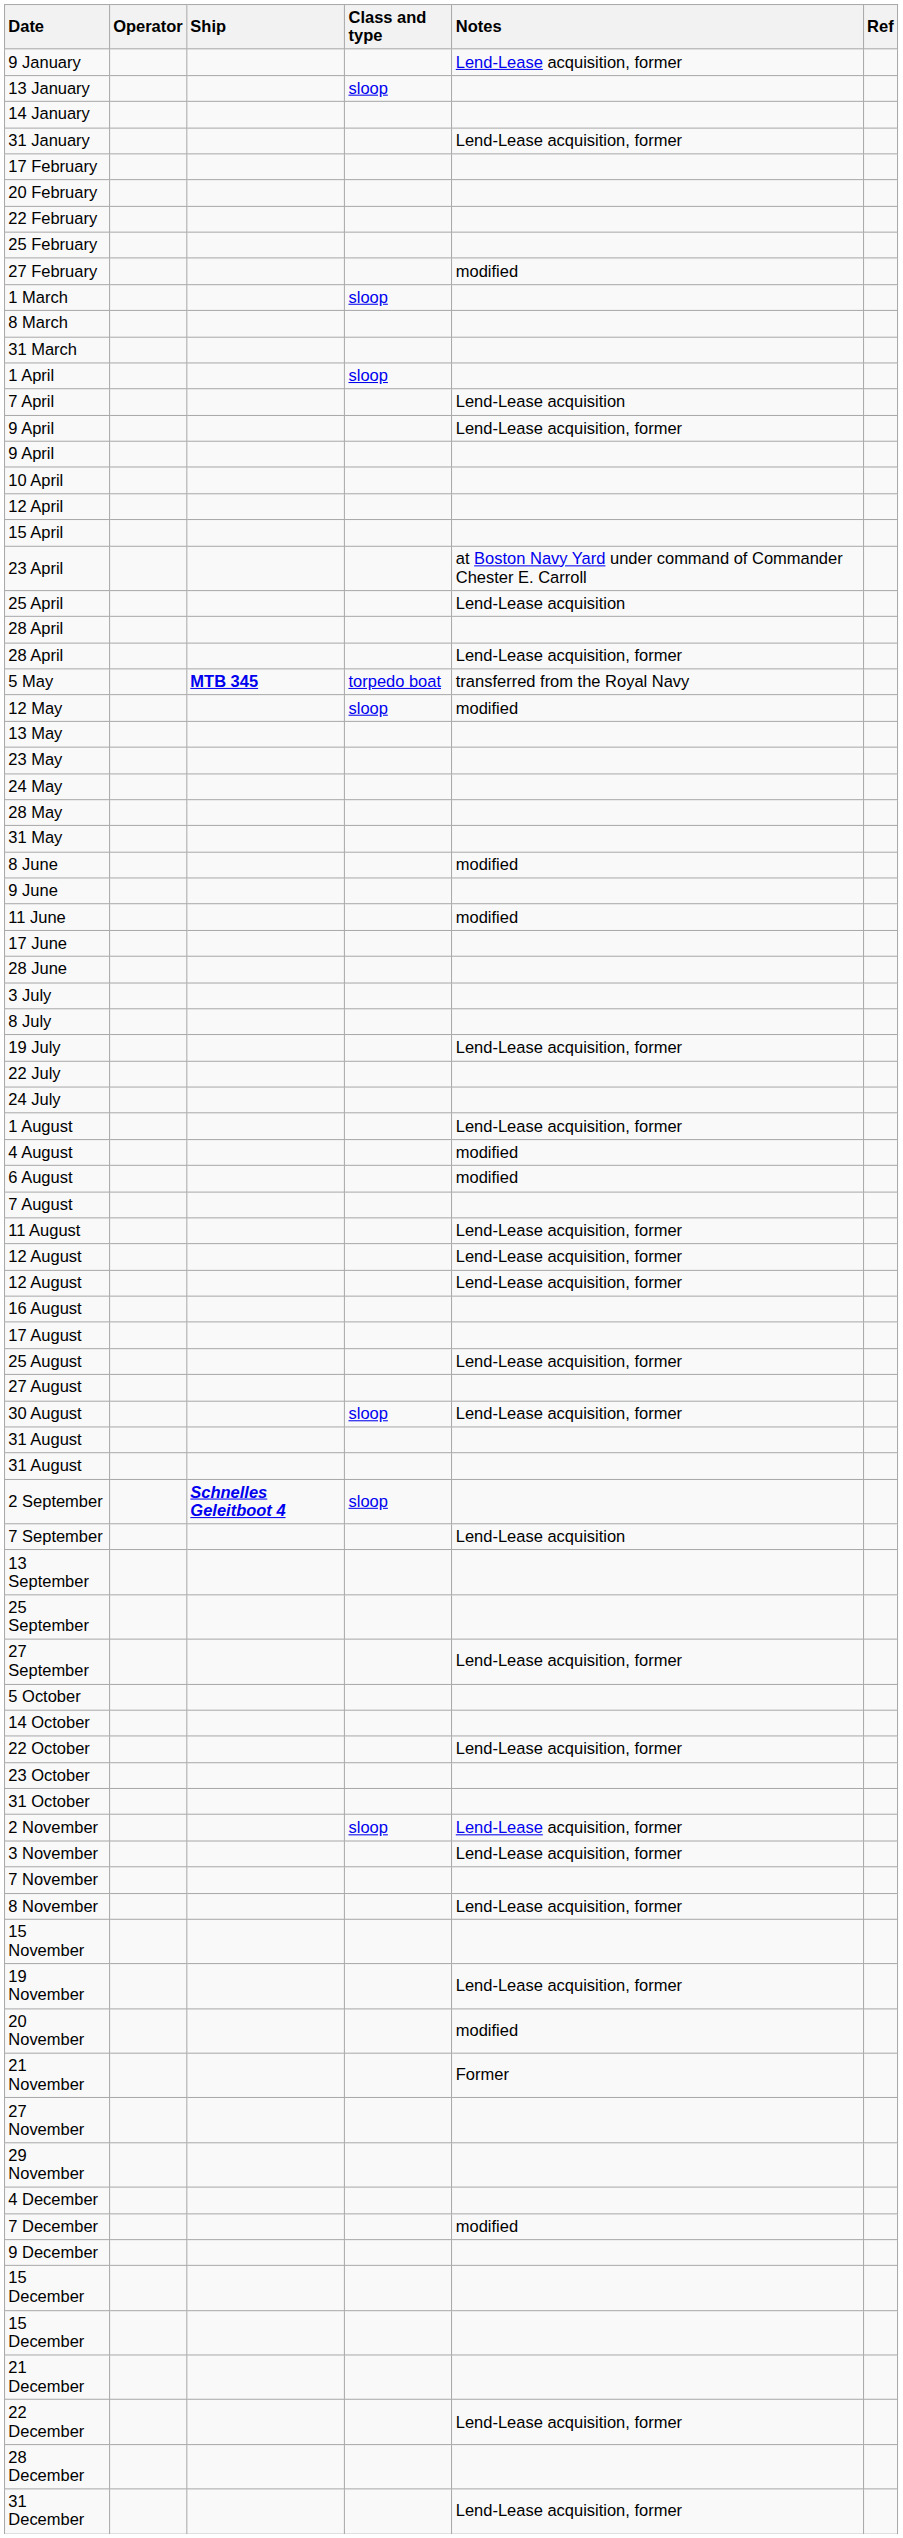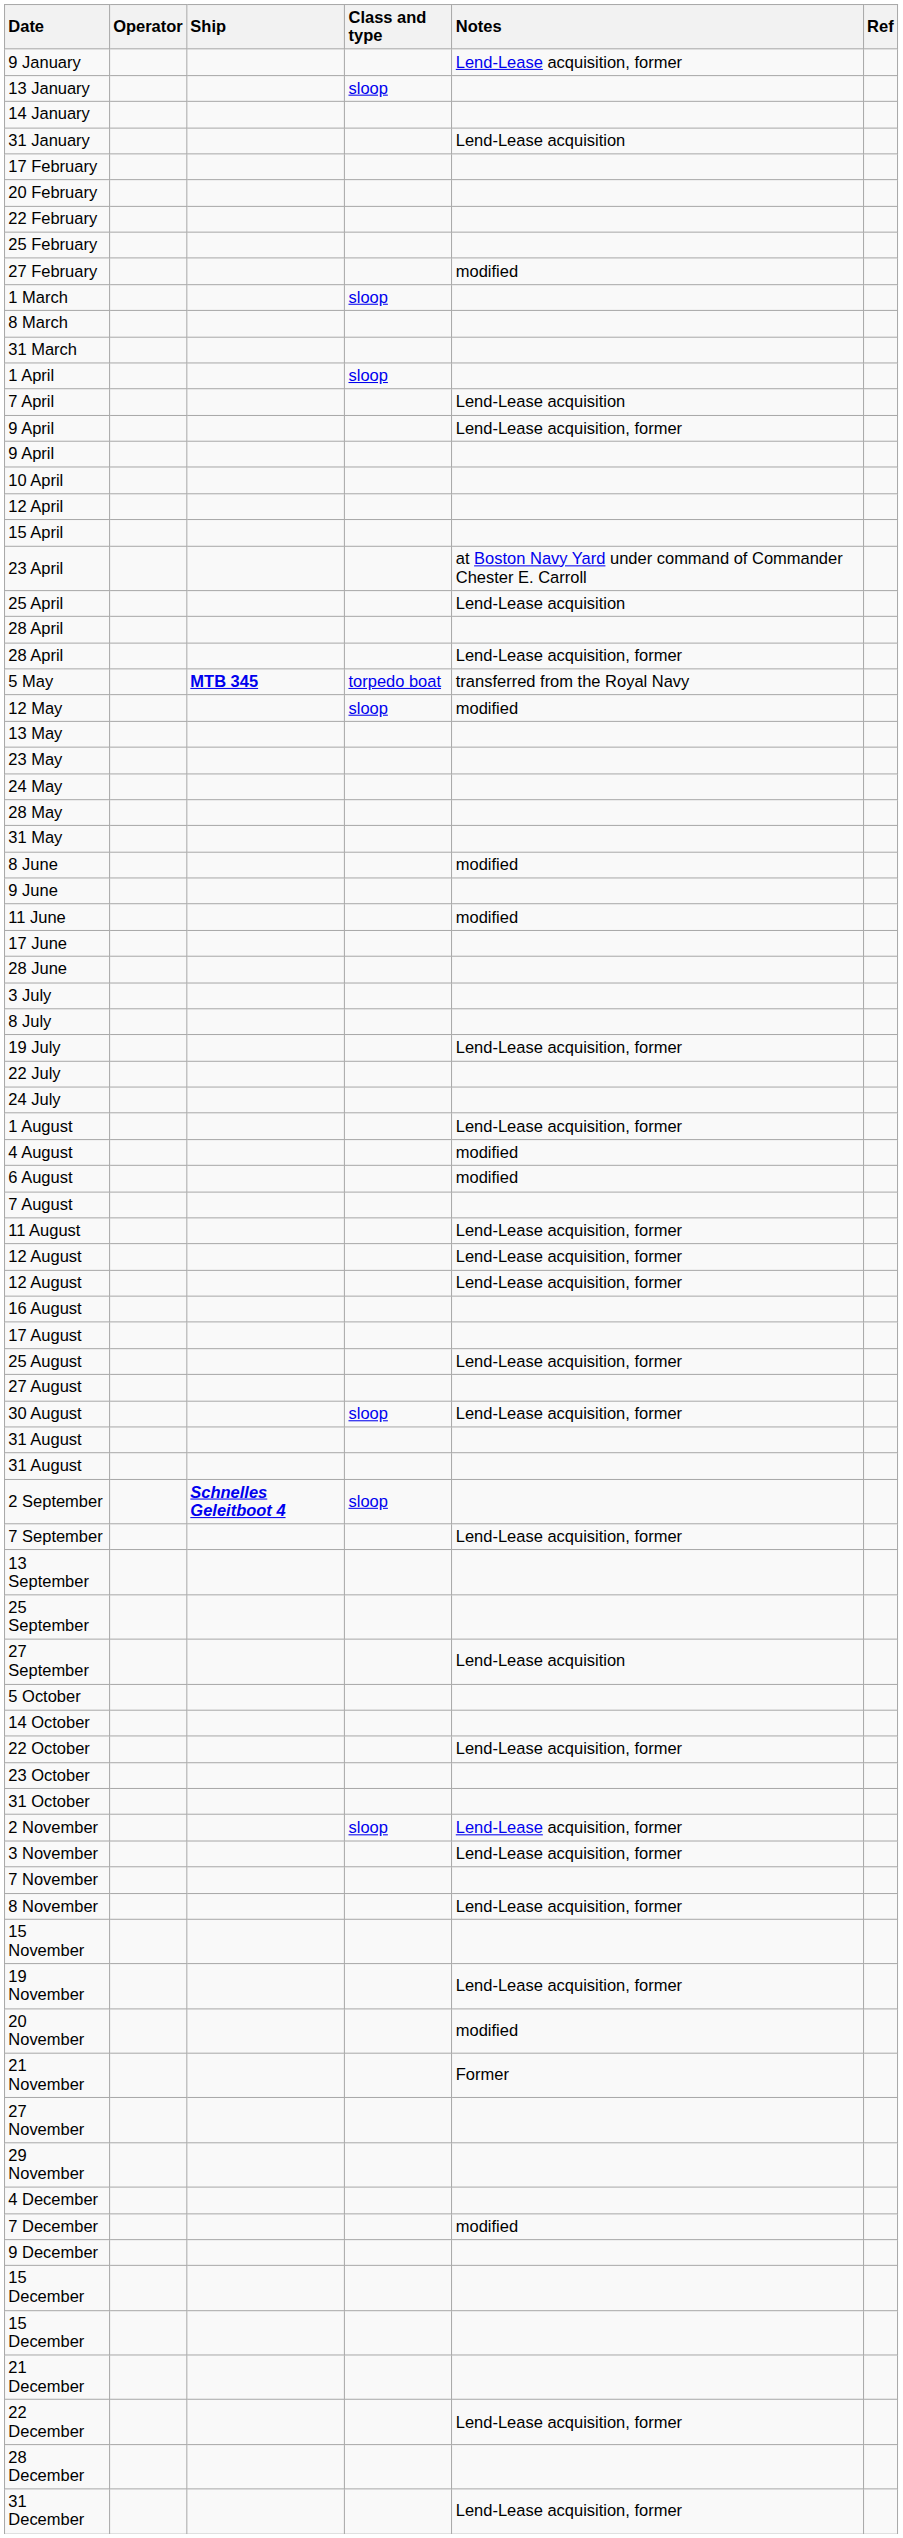 <table class="wikitable nowraplinks sortable">
 <tr>
 <th style="text-align: left;">Date</th>
 <th style="text-align: left;">Operator</th>
 <th style="text-align: left;">Ship</th>
 <th style="text-align: left;">Class and type</th>
 <th style="text-align: left;">Notes</th>
 <th style="text-align: left;">Ref</th>
 </tr>
 <tr>
 <td>9 January</td>
 <td></td>
 <td><strong></strong></td>
 <td></td>
 <td><a href='#'>Lend-Lease</a> acquisition, former </td>
 <td></td>
 </tr>
 <tr>
 <td>13 January</td>
 <td></td>
 <td><strong></strong></td>
 <td> <a href='#'>sloop</a></td>
 <td></td>
 <td></td>
 </tr>
 <tr>
 <td>14 January</td>
 <td></td>
 <td><strong></strong></td>
 <td></td>
 <td></td>
 <td></td>
 </tr>
 <tr>
 <td>31 January</td>
 <td></td>
 <td><strong></strong></td>
 <td></td>
-<td>Lend-Lease acquisition, former </td>
+<td>Lend-Lease acquisition</td>
 <td></td>
 </tr>
 <tr>
 <td>17 February</td>
 <td></td>
 <td><strong></strong></td>
 <td></td>
 <td></td>
 <td></td>
 </tr>
 <tr>
 <td>20 February</td>
 <td></td>
 <td><strong></strong></td>
 <td></td>
 <td></td>
 <td></td>
 </tr>
 <tr>
 <td>22 February</td>
 <td></td>
 <td><strong></strong></td>
 <td></td>
 <td></td>
 <td></td>
 </tr>
 <tr>
 <td>25 February</td>
 <td></td>
 <td><strong></strong></td>
 <td></td>
 <td></td>
 <td></td>
 </tr>
 <tr>
 <td>27 February</td>
 <td></td>
 <td><strong></strong></td>
 <td></td>
 <td>modified</td>
 <td></td>
 </tr>
 <tr>
 <td>1 March</td>
 <td></td>
 <td><strong></strong></td>
 <td> <a href='#'>sloop</a></td>
 <td></td>
 <td></td>
 </tr>
 <tr>
 <td>8 March</td>
 <td></td>
 <td><strong></strong></td>
 <td></td>
 <td></td>
 <td></td>
 </tr>
 <tr>
 <td>31 March</td>
 <td></td>
 <td><strong></strong></td>
 <td></td>
 <td></td>
 <td></td>
 </tr>
 <tr>
 <td>1 April</td>
 <td></td>
 <td><strong></strong></td>
 <td> <a href='#'>sloop</a></td>
 <td></td>
 <td></td>
 </tr>
 <tr>
 <td>7 April</td>
 <td></td>
 <td><strong></strong></td>
 <td></td>
 <td>Lend-Lease acquisition</td>
 <td></td>
 </tr>
 <tr>
 <td>9 April</td>
 <td></td>
 <td><strong></strong></td>
 <td></td>
 <td>Lend-Lease acquisition, former </td>
 <td></td>
 </tr>
 <tr>
 <td>9 April</td>
 <td></td>
 <td><strong></strong></td>
 <td></td>
 <td></td>
 <td></td>
 </tr>
 <tr>
 <td>10 April</td>
 <td></td>
 <td><strong></strong></td>
 <td></td>
 <td></td>
 <td></td>
 </tr>
 <tr>
 <td>12 April</td>
 <td></td>
 <td><strong></strong></td>
 <td></td>
 <td></td>
 <td></td>
 </tr>
 <tr>
 <td>15 April</td>
 <td></td>
 <td><strong></strong></td>
 <td></td>
 <td></td>
 <td></td>
 </tr>
 <tr>
 <td>23 April</td>
 <td></td>
 <td><strong></strong></td>
 <td></td>
 <td>at <a href='#'>Boston Navy Yard</a> under command of Commander Chester E. Carroll</td>
 <td></td>
 </tr>
 <tr>
 <td>25 April</td>
 <td></td>
 <td><strong></strong></td>
 <td></td>
 <td>Lend-Lease acquisition</td>
 <td></td>
 </tr>
 <tr>
 <td>28 April</td>
 <td></td>
 <td><strong></strong></td>
 <td></td>
 <td></td>
 <td></td>
 </tr>
 <tr>
 <td>28 April</td>
 <td></td>
 <td><strong></strong></td>
 <td></td>
 <td>Lend-Lease acquisition, former </td>
 <td></td>
 </tr>
 <tr>
 <td>5 May</td>
 <td></td>
 <td><strong><a href='#'>MTB 345</a></strong></td>
 <td><a href='#'>torpedo boat</a></td>
 <td>transferred from the Royal Navy</td>
 <td></td>
 </tr>
 <tr>
 <td>12 May</td>
 <td></td>
 <td><strong></strong></td>
 <td> <a href='#'>sloop</a></td>
 <td>modified</td>
 <td></td>
 </tr>
 <tr>
 <td>13 May</td>
 <td></td>
 <td><strong></strong></td>
 <td></td>
 <td></td>
 <td></td>
 </tr>
 <tr>
 <td>23 May</td>
 <td></td>
 <td><strong></strong></td>
 <td></td>
 <td></td>
 <td></td>
 </tr>
 <tr>
 <td>24 May</td>
 <td></td>
 <td><strong></strong></td>
 <td></td>
 <td></td>
 <td></td>
 </tr>
 <tr>
 <td>28 May</td>
 <td></td>
 <td><strong></strong></td>
 <td></td>
 <td></td>
 <td></td>
 </tr>
 <tr>
 <td>31 May</td>
 <td></td>
 <td><strong></strong></td>
 <td></td>
 <td></td>
 <td></td>
 </tr>
 <tr>
 <td>8 June</td>
 <td></td>
 <td><strong></strong></td>
 <td></td>
 <td>modified</td>
 <td></td>
 </tr>
 <tr>
 <td>9 June</td>
 <td></td>
 <td><strong></strong></td>
 <td></td>
 <td></td>
 <td></td>
 </tr>
 <tr>
 <td>11 June</td>
 <td></td>
 <td><strong></strong></td>
 <td></td>
 <td>modified</td>
 <td></td>
 </tr>
 <tr>
 <td>17 June</td>
 <td></td>
 <td><strong></strong></td>
 <td></td>
 <td></td>
 <td></td>
 </tr>
 <tr>
 <td>28 June</td>
 <td></td>
 <td><strong></strong></td>
 <td></td>
 <td></td>
 <td></td>
 </tr>
 <tr>
 <td>3 July</td>
 <td></td>
 <td><strong></strong></td>
 <td></td>
 <td></td>
 <td></td>
 </tr>
 <tr>
 <td>8 July</td>
 <td></td>
 <td><strong></strong></td>
 <td></td>
 <td></td>
 <td></td>
 </tr>
 <tr>
 <td>19 July</td>
 <td></td>
 <td><strong></strong></td>
 <td></td>
 <td>Lend-Lease acquisition, former </td>
 <td></td>
 </tr>
 <tr>
 <td>22 July</td>
 <td></td>
 <td><strong></strong></td>
 <td></td>
 <td></td>
 <td></td>
 </tr>
 <tr>
 <td>24 July</td>
 <td></td>
 <td><strong></strong></td>
 <td></td>
 <td></td>
 <td></td>
 </tr>
 <tr>
 <td>1 August</td>
 <td></td>
 <td><strong></strong></td>
 <td></td>
 <td>Lend-Lease acquisition, former </td>
 <td></td>
 </tr>
 <tr>
 <td>4 August</td>
 <td></td>
 <td><strong></strong></td>
 <td></td>
 <td>modified</td>
 <td></td>
 </tr>
 <tr>
 <td>6 August</td>
 <td></td>
 <td><strong></strong></td>
 <td></td>
 <td>modified</td>
 <td></td>
 </tr>
 <tr>
 <td>7 August</td>
 <td></td>
 <td><strong></strong></td>
 <td></td>
 <td></td>
 <td></td>
 </tr>
 <tr>
 <td>11 August</td>
 <td></td>
 <td><strong></strong></td>
 <td></td>
 <td>Lend-Lease acquisition, former </td>
 <td></td>
 </tr>
 <tr>
 <td>12 August</td>
 <td></td>
 <td><strong></strong></td>
 <td></td>
 <td>Lend-Lease acquisition, former </td>
 <td></td>
 </tr>
 <tr>
 <td>12 August</td>
 <td></td>
 <td><strong></strong></td>
 <td></td>
 <td>Lend-Lease acquisition, former </td>
 <td></td>
 </tr>
 <tr>
 <td>16 August</td>
 <td></td>
 <td><strong></strong></td>
 <td></td>
 <td></td>
 <td></td>
 </tr>
 <tr>
 <td>17 August</td>
 <td></td>
 <td><strong></strong></td>
 <td></td>
 <td></td>
 <td></td>
 </tr>
 <tr>
 <td>25 August</td>
 <td></td>
 <td><strong></strong></td>
 <td></td>
 <td>Lend-Lease acquisition, former </td>
 <td></td>
 </tr>
 <tr>
 <td>27 August</td>
 <td></td>
 <td><strong></strong></td>
 <td></td>
 <td></td>
 <td></td>
 </tr>
 <tr>
 <td>30 August</td>
 <td></td>
 <td><strong></strong></td>
 <td> <a href='#'>sloop</a></td>
 <td>Lend-Lease acquisition, former </td>
 <td></td>
 </tr>
 <tr>
 <td>31 August</td>
 <td></td>
 <td><strong></strong></td>
 <td></td>
 <td></td>
 <td></td>
 </tr>
 <tr>
 <td>31 August</td>
 <td></td>
 <td><strong></strong></td>
 <td></td>
 <td></td>
 <td></td>
 </tr>
 <tr>
 <td>2 September</td>
 <td></td>
 <td><strong><em><a href='#'>Schnelles Geleitboot 4</a></em></strong></td>
 <td> <a href='#'>sloop</a></td>
 <td></td>
 <td></td>
 </tr>
 <tr>
 <td>7 September</td>
 <td></td>
 <td><strong></strong></td>
 <td></td>
-<td>Lend-Lease acquisition</td>
+<td>Lend-Lease acquisition, former </td>
 <td></td>
 </tr>
 <tr>
 <td>13 September</td>
 <td></td>
 <td><strong></strong></td>
 <td></td>
 <td></td>
 <td></td>
 </tr>
 <tr>
 <td>25 September</td>
 <td></td>
 <td><strong></strong></td>
 <td></td>
 <td></td>
 <td></td>
 </tr>
 <tr>
 <td>27 September</td>
 <td></td>
 <td><strong></strong></td>
 <td></td>
-<td>Lend-Lease acquisition, former </td>
+<td>Lend-Lease acquisition</td>
 <td></td>
 </tr>
 <tr>
 <td>5 October</td>
 <td></td>
 <td><strong></strong></td>
 <td></td>
 <td></td>
 <td></td>
 </tr>
 <tr>
 <td>14 October</td>
 <td></td>
 <td><strong></strong></td>
 <td></td>
 <td></td>
 <td></td>
 </tr>
 <tr>
 <td>22 October</td>
 <td></td>
 <td><strong></strong></td>
 <td></td>
 <td>Lend-Lease acquisition, former </td>
 <td></td>
 </tr>
 <tr>
 <td>23 October</td>
 <td></td>
 <td><strong></strong></td>
 <td></td>
 <td></td>
 <td></td>
 </tr>
 <tr>
 <td>31 October</td>
 <td></td>
 <td><strong></strong></td>
 <td></td>
 <td></td>
 <td></td>
 </tr>
 <tr>
 <td>2 November</td>
 <td></td>
 <td><strong></strong></td>
 <td> <a href='#'>sloop</a></td>
 <td><a href='#'>Lend-Lease</a> acquisition, former </td>
 <td></td>
 </tr>
 <tr>
 <td>3 November</td>
 <td></td>
 <td><strong></strong></td>
 <td></td>
 <td>Lend-Lease acquisition, former </td>
 <td></td>
 </tr>
 <tr>
 <td>7 November</td>
 <td></td>
 <td><strong></strong></td>
 <td></td>
 <td></td>
 <td></td>
 </tr>
 <tr>
 <td>8 November</td>
 <td></td>
 <td><strong></strong></td>
 <td></td>
 <td>Lend-Lease acquisition, former </td>
 <td></td>
 </tr>
 <tr>
 <td>15 November</td>
 <td></td>
 <td><strong></strong></td>
 <td></td>
 <td></td>
 <td></td>
 </tr>
 <tr>
 <td>19 November</td>
 <td></td>
 <td><strong></strong></td>
 <td></td>
 <td>Lend-Lease acquisition, former </td>
 <td></td>
 </tr>
 <tr>
 <td>20 November</td>
 <td></td>
 <td><strong></strong></td>
 <td></td>
 <td>modified</td>
 <td></td>
 </tr>
 <tr>
 <td>21 November</td>
 <td></td>
 <td><strong></strong></td>
 <td></td>
 <td>Former </td>
 <td></td>
 </tr>
 <tr>
 <td>27 November</td>
 <td></td>
 <td><strong></strong></td>
 <td></td>
 <td></td>
 <td></td>
 </tr>
 <tr>
 <td>29 November</td>
 <td></td>
 <td><strong></strong></td>
 <td></td>
 <td></td>
 <td></td>
 </tr>
 <tr>
 <td>4 December</td>
 <td></td>
 <td><strong></strong></td>
 <td></td>
 <td></td>
 <td></td>
 </tr>
 <tr>
 <td>7 December</td>
 <td></td>
 <td><strong></strong></td>
 <td></td>
 <td>modified</td>
 <td></td>
 </tr>
 <tr>
 <td>9 December</td>
 <td></td>
 <td><strong></strong></td>
 <td></td>
 <td></td>
 <td></td>
 </tr>
 <tr>
 <td>15 December</td>
 <td></td>
 <td><strong></strong></td>
 <td></td>
 <td></td>
 <td></td>
 </tr>
 <tr>
 <td>15 December</td>
 <td></td>
 <td><strong></strong></td>
 <td></td>
 <td></td>
 <td></td>
 </tr>
 <tr>
 <td>21 December</td>
 <td></td>
 <td><strong></strong></td>
 <td></td>
 <td></td>
 <td></td>
 </tr>
 <tr>
 <td>22 December</td>
 <td></td>
 <td><strong></strong></td>
 <td></td>
 <td>Lend-Lease acquisition, former </td>
 <td></td>
 </tr>
 <tr>
 <td>28 December</td>
 <td></td>
 <td><strong></strong></td>
 <td></td>
 <td></td>
 <td></td>
 </tr>
 <tr>
 <td>31 December</td>
 <td></td>
 <td><strong></strong></td>
 <td></td>
 <td>Lend-Lease acquisition, former </td>
 <td></td>
 </tr>
 </table>
